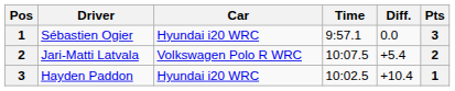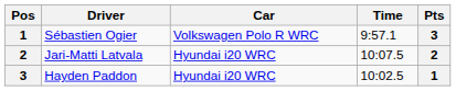 <table class="wikitable" width=80% style="text-align: left; font-size: 90%; max-width: 950px;">
 <tr>
 <th>Pos</th>
 <th>Driver</th>
 <th>Car</th>
 <th>Time</th>
-<th>Diff.</th>
 <th>Pts</th>
 </tr>
 <tr>
 <th>1</th>
 <td> <a href='#'>Sébastien Ogier</a></td>
-<td><a href='#'>Hyundai i20 WRC</a></td>
+<td><a href='#'>Volkswagen Polo R WRC</a></td>
 <td>9:57.1</td>
-<td>0.0</td>
 <th><strong>3</strong></th>
 </tr>
 <tr>
 <th>2</th>
 <td> <a href='#'>Jari-Matti Latvala</a></td>
-<td><a href='#'>Volkswagen Polo R WRC</a></td>
+<td><a href='#'>Hyundai i20 WRC</a></td>
 <td>10:07.5</td>
-<td>+5.4</td>
 <th><strong>2</strong></th>
 </tr>
 <tr>
 <th>3</th>
 <td> <a href='#'>Hayden Paddon</a></td>
 <td><a href='#'>Hyundai i20 WRC</a></td>
 <td>10:02.5</td>
-<td>+10.4</td>
 <th><strong>1</strong></th>
 </tr>
 </table>
